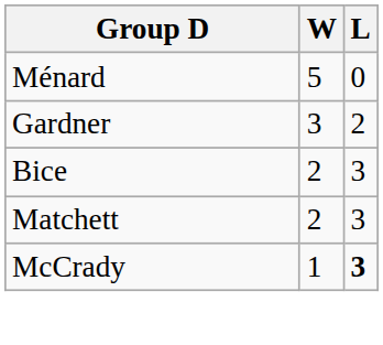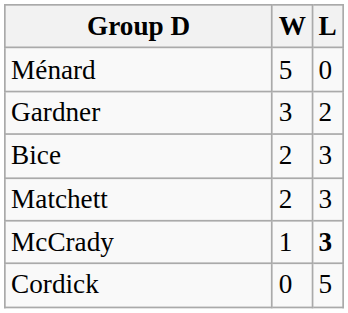 <table class="wikitable">
 <tr>
 <th width=150>Group D</th>
 <th>W</th>
 <th>L</th>
 </tr>
 <tr>
 <td> Ménard</td>
 <td>5</td>
 <td>0</td>
 </tr>
 <tr>
 <td> Gardner</td>
 <td>3</td>
 <td>2</td>
 </tr>
 <tr>
 <td> Bice</td>
 <td>2</td>
 <td>3</td>
 </tr>
 <tr>
 <td> Matchett</td>
 <td>2</td>
 <td>3</td>
 </tr>
 <tr>
 <td> McCrady</td>
 <td>1</td>
 <td><strong>3</strong></td>
 </tr>
+<tr>
+<td> Cordick</td>
+<td>0</td>
+<td>5</td>
+</tr>
 </table>
